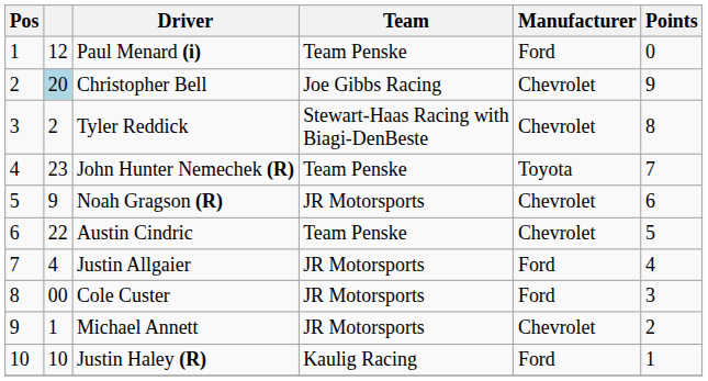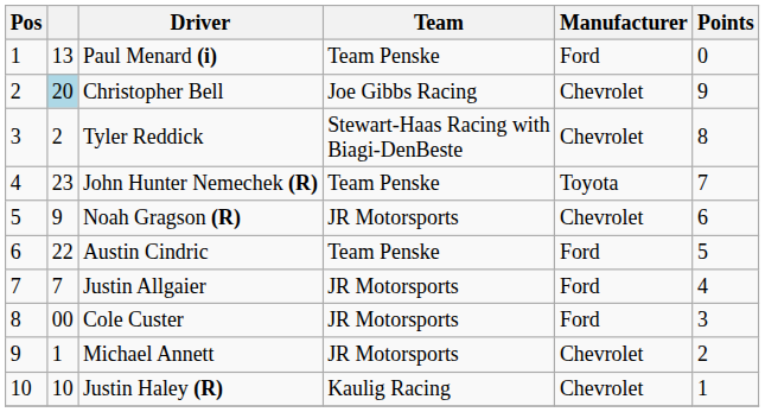 <table class="wikitable" style="font-size:98%">
 <tr>
 <th>Pos</th>
 <th></th>
 <th>Driver</th>
 <th>Team</th>
 <th>Manufacturer</th>
 <th>Points</th>
 </tr>
 <tr>
 <td>1</td>
-<td>12</td>
+<td>13</td>
 <td>Paul Menard <strong>(i)</strong></td>
 <td>Team Penske</td>
 <td>Ford</td>
 <td>0</td>
 </tr>
 <tr>
 <td>2</td>
 <td style="background: lightblue;">20</td>
 <td>Christopher Bell</td>
 <td>Joe Gibbs Racing</td>
 <td>Chevrolet</td>
 <td>9</td>
 </tr>
 <tr>
 <td>3</td>
 <td>2</td>
 <td>Tyler Reddick</td>
 <td>Stewart-Haas Racing with<br>Biagi-DenBeste</td>
 <td>Chevrolet</td>
 <td>8</td>
 </tr>
 <tr>
 <td>4</td>
 <td>23</td>
 <td>John Hunter Nemechek <strong>(R)</strong></td>
 <td>Team Penske</td>
 <td>Toyota</td>
 <td>7</td>
 </tr>
 <tr>
 <td>5</td>
 <td>9</td>
 <td>Noah Gragson <strong>(R)</strong></td>
 <td>JR Motorsports</td>
 <td>Chevrolet</td>
 <td>6</td>
 </tr>
 <tr>
 <td>6</td>
 <td>22</td>
 <td>Austin Cindric</td>
 <td>Team Penske</td>
-<td>Chevrolet</td>
+<td>Ford</td>
 <td>5</td>
 </tr>
 <tr>
 <td>7</td>
-<td>4</td>
+<td>7</td>
 <td>Justin Allgaier</td>
 <td>JR Motorsports</td>
 <td>Ford</td>
 <td>4</td>
 </tr>
 <tr>
 <td>8</td>
 <td>00</td>
 <td>Cole Custer</td>
 <td>JR Motorsports</td>
 <td>Ford</td>
 <td>3</td>
 </tr>
 <tr>
 <td>9</td>
 <td>1</td>
 <td>Michael Annett</td>
 <td>JR Motorsports</td>
 <td>Chevrolet</td>
 <td>2</td>
 </tr>
 <tr>
 <td>10</td>
 <td>10</td>
 <td>Justin Haley <strong>(R)</strong></td>
 <td>Kaulig Racing</td>
-<td>Ford</td>
+<td>Chevrolet</td>
 <td>1</td>
 </tr>
 <tr>
 </tr>
 </table>
